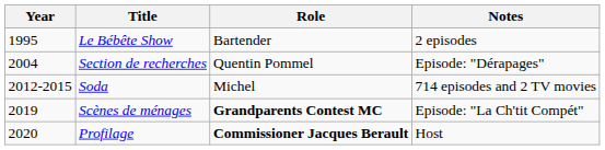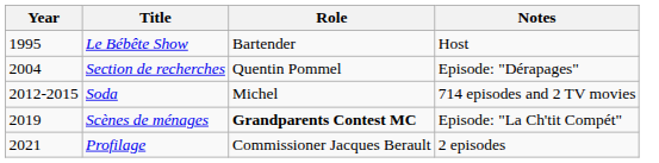 <table class="wikitable sortable">
 <tr>
 <th>Year</th>
 <th>Title</th>
 <th>Role</th>
 <th class="unsortable">Notes</th>
 </tr>
 <tr>
 <td>1995</td>
 <td><em><a href='#'>Le Bébête Show</a></em></td>
 <td>Bartender</td>
-<td>2 episodes</td>
+<td>Host</td>
 </tr>
 <tr>
 <td>2004</td>
 <td><em><a href='#'>Section de recherches</a></em></td>
 <td>Quentin Pommel</td>
 <td>Episode: "Dérapages"</td>
 </tr>
 <tr>
 <td>2012-2015</td>
 <td><em><a href='#'>Soda</a></em></td>
 <td>Michel</td>
 <td>714 episodes and 2 TV movies</td>
 </tr>
 <tr>
 <td>2019</td>
 <td><em><a href='#'>Scènes de ménages</a></em></td>
 <td><strong>Grandparents Contest MC</strong></td>
 <td>Episode: "La Ch'tit Compét"</td>
 </tr>
 <tr>
-<td>2020</td>
+<td>2021</td>
 <td><a href='#'><em>Profilage</em></a></td>
-<td><strong>Commissioner Jacques Berault</strong></td>
-<td>Host</td>
+<td>Commissioner Jacques Berault</td>
+<td>2 episodes</td>
 </tr>
 </table>
